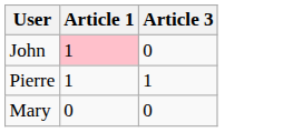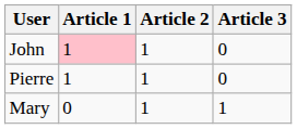 <table class="wikitable">
 <tr>
 <th>User</th>
 <th>Article 1</th>
+<th>Article 2</th>
 <th>Article 3</th>
 </tr>
 <tr>
 <td>John</td>
 <td style="background: pink;">1</td>
+<td>1</td>
 <td>0</td>
 </tr>
 <tr>
 <td>Pierre</td>
 <td>1</td>
 <td>1</td>
+<td>0</td>
 </tr>
 <tr>
 <td>Mary</td>
 <td>0</td>
-<td>0</td>
+<td>1</td>
+<td>1</td>
 </tr>
 </table>
